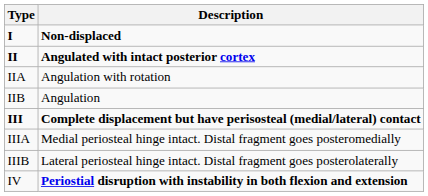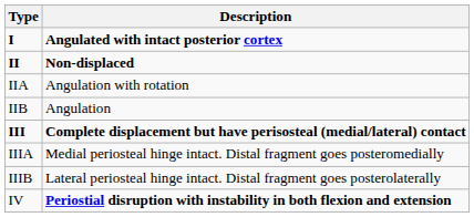 <table class="wikitable">
 <tr>
 <th>Type</th>
 <th>Description</th>
 </tr>
 <tr>
 <td><strong>I</strong></td>
-<td><strong>Non-displaced</strong></td>
+<td><strong>Angulated with intact posterior <a href='#'>cortex</a></strong></td>
 </tr>
 <tr>
 <td><strong>II</strong></td>
-<td><strong>Angulated with intact posterior <a href='#'>cortex</a></strong></td>
+<td><strong>Non-displaced</strong></td>
 </tr>
 <tr>
 <td>IIA</td>
 <td>Angulation with rotation</td>
 </tr>
 <tr>
 <td>IIB</td>
 <td>Angulation</td>
 </tr>
 <tr>
 <td><strong>III</strong></td>
 <td><strong>Complete displacement but have perisosteal (medial/lateral) contact</strong></td>
 </tr>
 <tr>
 <td>IIIA</td>
 <td>Medial periosteal hinge intact. Distal fragment goes posteromedially</td>
 </tr>
 <tr>
 <td>IIIB</td>
 <td>Lateral periosteal hinge intact. Distal fragment goes posterolaterally</td>
 </tr>
 <tr>
 <td>IV</td>
 <td><strong><a href='#'>Periostial</a> disruption with instability in both flexion and extension</strong></td>
 </tr>
 </table>
